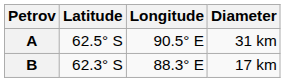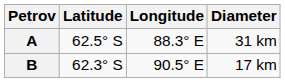 <table class="wikitable" style="text-align: right;">
 <tr>
 <th scope="col">Petrov</th>
 <th scope="col">Latitude</th>
 <th scope="col">Longitude</th>
 <th scope="col">Diameter</th>
 </tr>
 <tr>
 <th scope="row">A</th>
 <td>62.5° S</td>
-<td>90.5° E</td>
+<td>88.3° E</td>
 <td>31 km</td>
 </tr>
 <tr>
 <th scope="row">B</th>
 <td>62.3° S</td>
-<td>88.3° E</td>
+<td>90.5° E</td>
 <td>17 km</td>
 </tr>
 </table>
